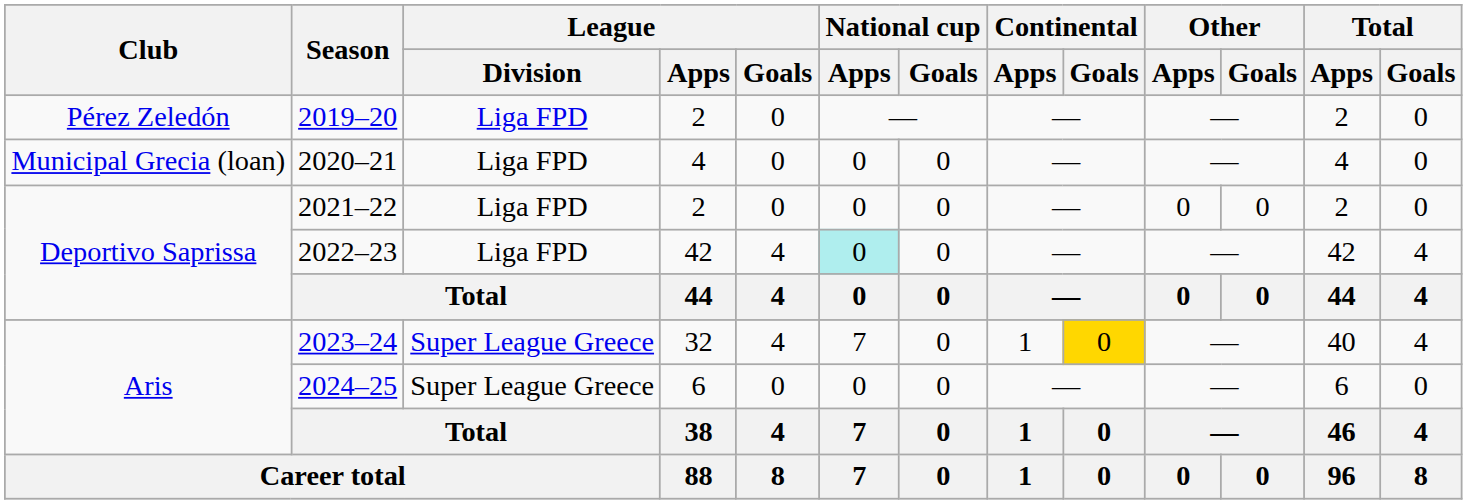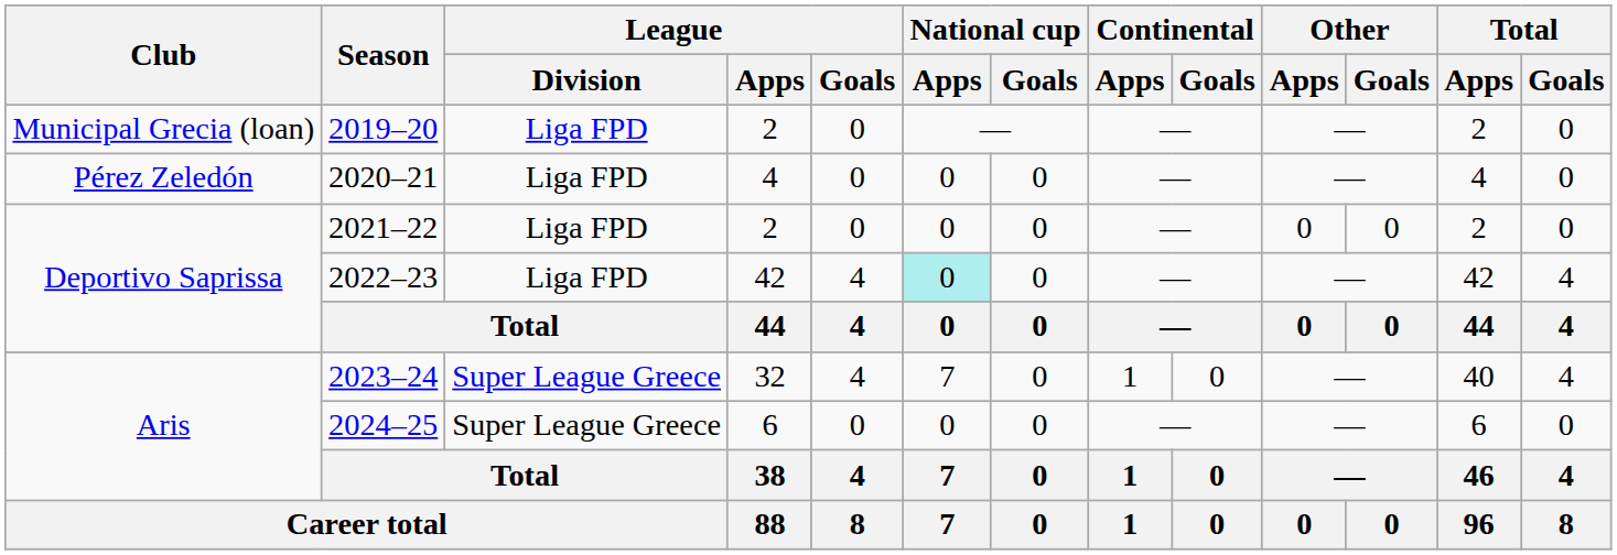 <table class="wikitable" style="text-align:center">
 <tr>
 <th rowspan="2">Club</th>
 <th rowspan="2">Season</th>
 <th colspan="3">League</th>
 <th colspan="2">National cup</th>
 <th colspan="2">Continental</th>
 <th colspan="2">Other</th>
 <th colspan="2">Total</th>
 </tr>
 <tr>
 <th>Division</th>
 <th>Apps</th>
 <th>Goals</th>
 <th>Apps</th>
 <th>Goals</th>
 <th>Apps</th>
 <th>Goals</th>
 <th>Apps</th>
 <th>Goals</th>
 <th>Apps</th>
 <th>Goals</th>
 </tr>
 <tr>
-<td><a href='#'>Pérez Zeledón</a></td>
+<td><a href='#'>Municipal Grecia</a> (loan)</td>
 <td><a href='#'>2019–20</a></td>
 <td><a href='#'>Liga FPD</a></td>
 <td>2</td>
 <td>0</td>
 <td colspan="2">—</td>
 <td colspan="2">—</td>
 <td colspan="2">—</td>
 <td>2</td>
 <td>0</td>
 </tr>
 <tr>
-<td><a href='#'>Municipal Grecia</a> (loan)</td>
+<td><a href='#'>Pérez Zeledón</a></td>
 <td>2020–21</td>
 <td>Liga FPD</td>
 <td>4</td>
 <td>0</td>
 <td>0</td>
 <td>0</td>
 <td colspan="2">—</td>
 <td colspan="2">—</td>
 <td>4</td>
 <td>0</td>
 </tr>
 <tr>
 <td rowspan="3"><a href='#'>Deportivo Saprissa</a></td>
 <td>2021–22</td>
 <td>Liga FPD</td>
 <td>2</td>
 <td>0</td>
 <td>0</td>
 <td>0</td>
 <td colspan="2">—</td>
 <td>0</td>
 <td>0</td>
 <td>2</td>
 <td>0</td>
 </tr>
 <tr>
 <td>2022–23</td>
 <td>Liga FPD</td>
 <td>42</td>
 <td>4</td>
 <td style="background: paleturquoise;">0</td>
 <td>0</td>
 <td colspan="2">—</td>
 <td colspan="2">—</td>
 <td>42</td>
 <td>4</td>
 </tr>
 <tr>
 <th colspan="2">Total</th>
 <th>44</th>
 <th>4</th>
 <th>0</th>
 <th>0</th>
 <th colspan="2">—</th>
 <th>0</th>
 <th>0</th>
 <th>44</th>
 <th>4</th>
 </tr>
 <tr>
 <td rowspan="3"><a href='#'>Aris</a></td>
 <td><a href='#'>2023–24</a></td>
 <td><a href='#'>Super League Greece</a></td>
 <td>32</td>
 <td>4</td>
 <td>7</td>
 <td>0</td>
 <td>1</td>
-<td style="background: gold;">0</td>
+<td>0</td>
 <td colspan="2">—</td>
 <td>40</td>
 <td>4</td>
 </tr>
 <tr>
 <td><a href='#'>2024–25</a></td>
 <td>Super League Greece</td>
 <td>6</td>
 <td>0</td>
 <td>0</td>
 <td>0</td>
 <td colspan="2">—</td>
 <td colspan="2">—</td>
 <td>6</td>
 <td>0</td>
 </tr>
 <tr>
 <th colspan="2">Total</th>
 <th>38</th>
 <th>4</th>
 <th>7</th>
 <th>0</th>
 <th>1</th>
 <th>0</th>
 <th colspan="2">—</th>
 <th>46</th>
 <th>4</th>
 </tr>
 <tr>
 <th colspan="3">Career total</th>
 <th>88</th>
 <th>8</th>
 <th>7</th>
 <th>0</th>
 <th>1</th>
 <th>0</th>
 <th>0</th>
 <th>0</th>
 <th>96</th>
 <th>8</th>
 </tr>
 </table>
